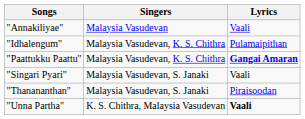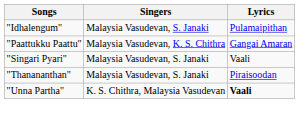 <table class="wikitable">
 <tr>
 <th>Songs</th>
 <th>Singers</th>
 <th>Lyrics</th>
 </tr>
 <tr>
-<td>"Annakiliyae"</td>
-<td><a href='#'>Malaysia Vasudevan</a></td>
-<td><a href='#'>Vaali</a></td>
-</tr>
-<tr>
 <td>"Idhalengum"</td>
-<td>Malaysia Vasudevan, <a href='#'>K. S. Chithra</a></td>
+<td>Malaysia Vasudevan, <a href='#'>S. Janaki</a></td>
 <td><a href='#'>Pulamaipithan</a></td>
 </tr>
 <tr>
 <td>"Paattukku Paattu"</td>
 <td>Malaysia Vasudevan, <a href='#'>K. S. Chithra</a></td>
-<td><strong><a href='#'>Gangai Amaran</a></strong></td>
+<td><a href='#'>Gangai Amaran</a></td>
 </tr>
 <tr>
 <td>"Singari Pyari"</td>
 <td>Malaysia Vasudevan, S. Janaki</td>
 <td>Vaali</td>
 </tr>
 <tr>
 <td>"Thanananthan"</td>
 <td>Malaysia Vasudevan, S. Janaki</td>
 <td><a href='#'>Piraisoodan</a></td>
 </tr>
 <tr>
 <td>"Unna Partha"</td>
 <td>K. S. Chithra, Malaysia Vasudevan</td>
 <td><strong>Vaali</strong></td>
 </tr>
 </table>
